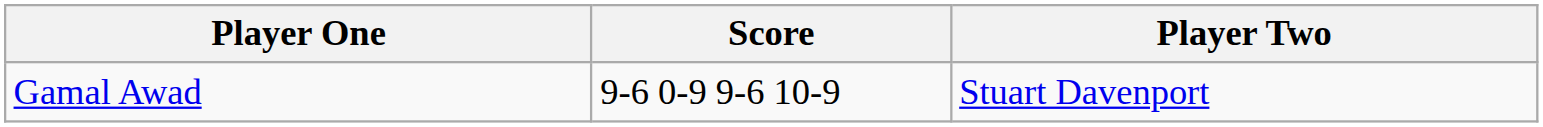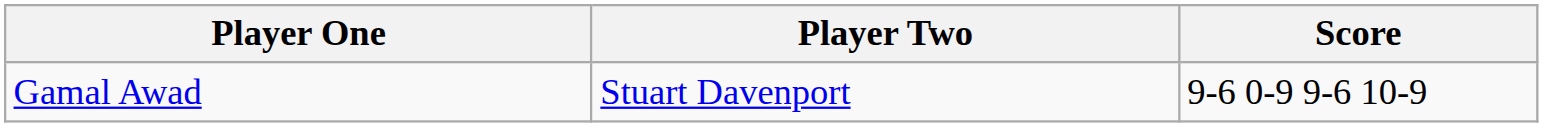 <table class="wikitable">
 <tr>
 <th width=250>Player One</th>
+<th width=250>Player Two</th>
 <th width=150>Score</th>
-<th width=250>Player Two</th>
 </tr>
 <tr>
 <td> <a href='#'>Gamal Awad</a></td>
+<td> <a href='#'>Stuart Davenport</a></td>
 <td>9-6 0-9 9-6 10-9</td>
-<td> <a href='#'>Stuart Davenport</a></td>
 </tr>
 </table>
